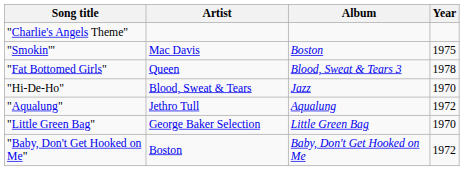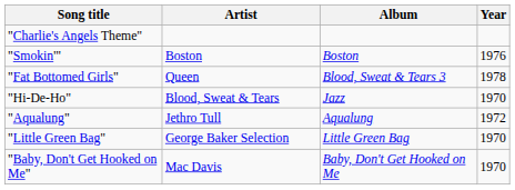 <table class="wikitable" style="width:100%;">
 <tr>
 <th style="width:30%;">Song title</th>
 <th style="width:30%;">Artist</th>
 <th style="width:30%;">Album</th>
 <th style="width:3%;">Year</th>
 </tr>
 <tr>
 <td>"<a href='#'>Charlie's Angels</a> Theme"</td>
 <td></td>
 <td></td>
 <td></td>
 </tr>
 <tr>
 <td>"<a href='#'>Smokin</a>'"</td>
-<td><a href='#'>Mac Davis</a></td>
+<td><a href='#'>Boston</a></td>
 <td><em><a href='#'>Boston</a></em></td>
-<td>1975</td>
+<td>1976</td>
 </tr>
 <tr>
 <td>"<a href='#'>Fat Bottomed Girls</a>"</td>
 <td><a href='#'>Queen</a></td>
 <td><em><a href='#'>Blood, Sweat & Tears 3</a></em></td>
 <td>1978</td>
 </tr>
 <tr>
 <td>"Hi-De-Ho"</td>
 <td><a href='#'>Blood, Sweat & Tears</a></td>
 <td><em><a href='#'>Jazz</a></em></td>
 <td>1970</td>
 </tr>
 <tr>
 <td>"<a href='#'>Aqualung</a>"</td>
 <td><a href='#'>Jethro Tull</a></td>
 <td><em><a href='#'>Aqualung</a></em></td>
 <td>1972</td>
 </tr>
 <tr>
 <td>"<a href='#'>Little Green Bag</a>"</td>
 <td><a href='#'>George Baker Selection</a></td>
 <td><em><a href='#'>Little Green Bag</a></em></td>
 <td>1970</td>
 </tr>
 <tr>
 <td>"<a href='#'>Baby, Don't Get Hooked on Me</a>"</td>
-<td><a href='#'>Boston</a></td>
+<td><a href='#'>Mac Davis</a></td>
 <td><em><a href='#'>Baby, Don't Get Hooked on Me</a></em></td>
-<td>1972</td>
+<td>1970</td>
 </tr>
 </table>
